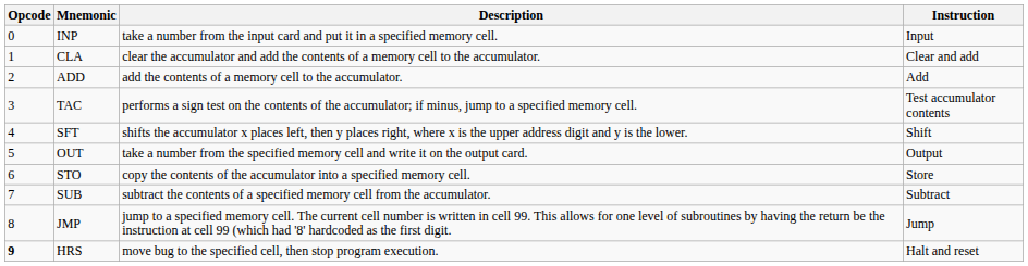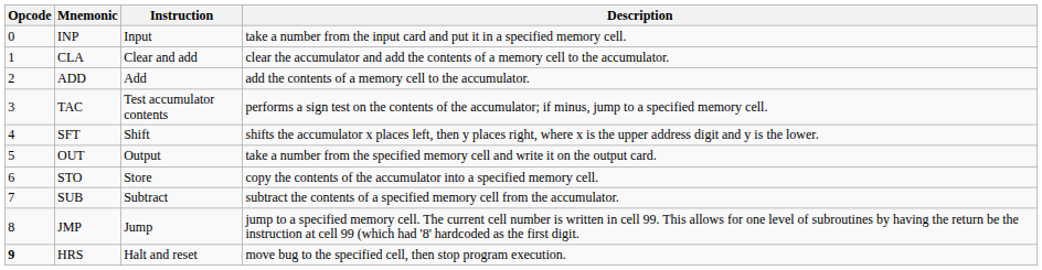 <table class="wikitable">
 <tr ---->
 <th>Opcode</th>
 <th>Mnemonic</th>
+<th>Instruction</th>
 <th>Description</th>
-<th>Instruction</th>
 </tr>
 <tr ---->
 <td>0</td>
 <td>INP</td>
+<td>Input</td>
 <td>take a number from the input card and put it in a specified memory cell.</td>
-<td>Input</td>
 </tr>
 <tr ---->
 <td>1</td>
 <td>CLA</td>
+<td>Clear and add</td>
 <td>clear the accumulator and add the contents of a memory cell to the accumulator.</td>
-<td>Clear and add</td>
 </tr>
 <tr ---->
 <td>2</td>
 <td>ADD</td>
+<td>Add</td>
 <td>add the contents of a memory cell to the accumulator.</td>
-<td>Add</td>
 </tr>
 <tr ---->
 <td>3</td>
 <td>TAC</td>
+<td>Test accumulator contents</td>
 <td>performs a sign test on the contents of the accumulator; if minus, jump to a specified memory cell.</td>
-<td>Test accumulator contents</td>
 </tr>
 <tr ---->
 <td>4</td>
 <td>SFT</td>
+<td>Shift</td>
 <td>shifts the accumulator x places left, then y places right, where x is the upper address digit and y is the lower.</td>
-<td>Shift</td>
 </tr>
 <tr ---->
 <td>5</td>
 <td>OUT</td>
+<td>Output</td>
 <td>take a number from the specified memory cell and write it on the output card.</td>
-<td>Output</td>
 </tr>
 <tr ---->
 <td>6</td>
 <td>STO</td>
+<td>Store</td>
 <td>copy the contents of the accumulator into a specified memory cell.</td>
-<td>Store</td>
 </tr>
 <tr ---->
 <td>7</td>
 <td>SUB</td>
+<td>Subtract</td>
 <td>subtract the contents of a specified memory cell from the accumulator.</td>
-<td>Subtract</td>
 </tr>
 <tr ---->
 <td>8</td>
 <td>JMP</td>
+<td>Jump</td>
 <td>jump to a specified memory cell.  The current cell number is written in cell 99.  This allows for one level of subroutines by having the return be the instruction at cell 99 (which had '8' hardcoded as the first digit.</td>
-<td>Jump</td>
 </tr>
 <tr ---->
 <td><strong>9</strong></td>
 <td>HRS</td>
+<td>Halt and reset</td>
 <td>move bug to the specified cell, then stop program execution.</td>
-<td>Halt and reset</td>
 </tr>
 </table>
